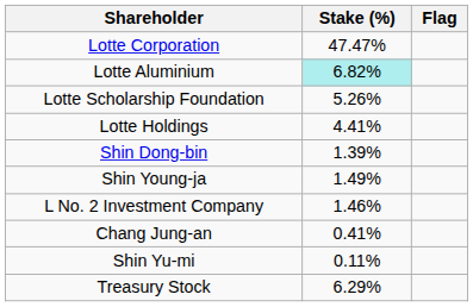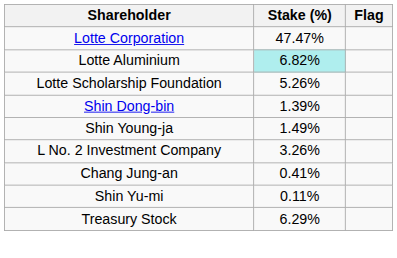 <table class="wikitable" style="text-align:center; width:70%;">
 <tr>
 <th>Shareholder</th>
 <th>Stake (%)</th>
 <th>Flag</th>
 </tr>
 <tr>
 <td><a href='#'>Lotte Corporation</a></td>
 <td>47.47%</td>
 <td></td>
 </tr>
 <tr>
 <td>Lotte Aluminium</td>
 <td style="background: paleturquoise;">6.82%</td>
 <td></td>
 </tr>
 <tr>
 <td>Lotte Scholarship Foundation</td>
 <td>5.26%</td>
 <td></td>
 </tr>
 <tr>
-<td>Lotte Holdings</td>
-<td>4.41%</td>
-<td></td>
-</tr>
-<tr>
 <td><a href='#'>Shin Dong-bin</a></td>
 <td>1.39%</td>
 <td></td>
 </tr>
 <tr>
 <td>Shin Young-ja</td>
 <td>1.49%</td>
 <td></td>
 </tr>
 <tr>
 <td>L No. 2 Investment Company</td>
-<td>1.46%</td>
+<td>3.26%</td>
 <td></td>
 </tr>
 <tr>
 <td>Chang Jung-an</td>
 <td>0.41%</td>
 <td></td>
 </tr>
 <tr>
 <td>Shin Yu-mi</td>
 <td>0.11%</td>
 <td></td>
 </tr>
 <tr>
 <td>Treasury Stock</td>
 <td>6.29%</td>
 <td></td>
 </tr>
 </table>
